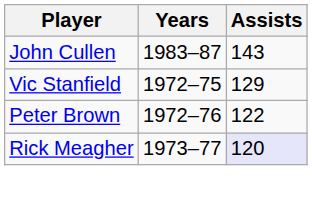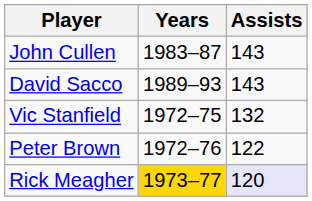 <table class="wikitable">
 <tr>
 <th>Player</th>
 <th>Years</th>
 <th>Assists</th>
 </tr>
 <tr>
 <td><a href='#'>John Cullen</a></td>
 <td>1983–87</td>
 <td>143</td>
 </tr>
 <tr>
+<td><a href='#'>David Sacco</a></td>
+<td>1989–93</td>
+<td>143</td>
+</tr>
+<tr>
 <td><a href='#'>Vic Stanfield</a></td>
 <td>1972–75</td>
-<td>129</td>
+<td>132</td>
 </tr>
 <tr>
 <td><a href='#'>Peter Brown</a></td>
 <td>1972–76</td>
 <td>122</td>
 </tr>
 <tr>
 <td><a href='#'>Rick Meagher</a></td>
-<td>1973–77</td>
+<td style="background: gold;">1973–77</td>
 <td style="background: lavender;">120</td>
 </tr>
 </table>
